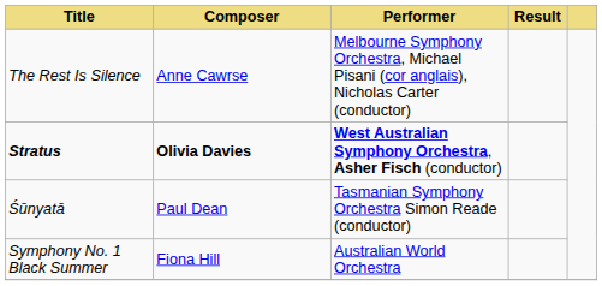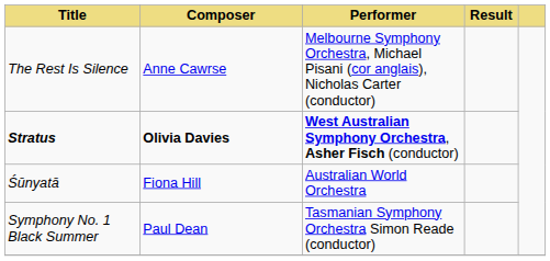 <table class="wikitable" width=100%>
 <tr>
 <th style="width:25%;background:#EEDD82;">Title</th>
 <th style="width:30%;background:#EEDD82;">Composer</th>
 <th style="width:30%;background:#EEDD82;">Performer</th>
 <th style="width:10%;background:#EEDD82;">Result</th>
 <th style="width:5%;background:#EEDD82;"></th>
 </tr>
 <tr>
 <td><em>The Rest Is Silence</em></td>
 <td><a href='#'>Anne Cawrse</a></td>
 <td><a href='#'>Melbourne Symphony Orchestra</a>, Michael Pisani (<a href='#'>cor anglais</a>), Nicholas Carter (conductor)</td>
 <td></td>
 <td rowspan="4"></td>
 </tr>
 <tr>
 <td><strong><em>Stratus</em></strong></td>
 <td><strong>Olivia Davies</strong></td>
 <td><strong><a href='#'>West Australian Symphony Orchestra</a></strong>, <strong>Asher Fisch</strong> (conductor)</td>
 <td></td>
 </tr>
 <tr>
 <td><em>Śūnyatā</em></td>
+<td><a href='#'>Fiona Hill</a></td>
+<td><a href='#'>Australian World Orchestra</a></td>
+<td></td>
+</tr>
+<tr>
+<td><em>Symphony No. 1 Black Summer</em></td>
 <td><a href='#'>Paul Dean</a></td>
 <td><a href='#'>Tasmanian Symphony Orchestra</a> Simon Reade (conductor)</td>
 <td></td>
 </tr>
 <tr>
-<td><em>Symphony No. 1 Black Summer</em></td>
-<td><a href='#'>Fiona Hill</a></td>
-<td><a href='#'>Australian World Orchestra</a></td>
-<td></td>
-</tr>
-<tr>
 </tr>
 </table>
